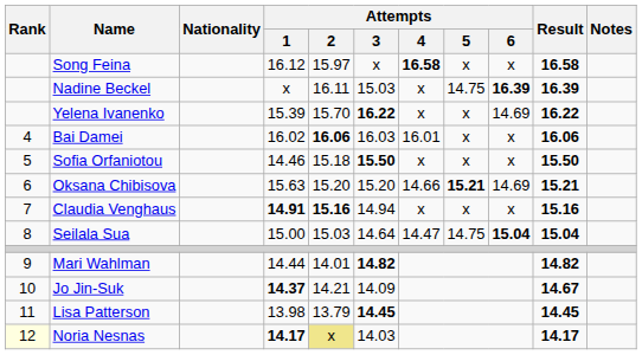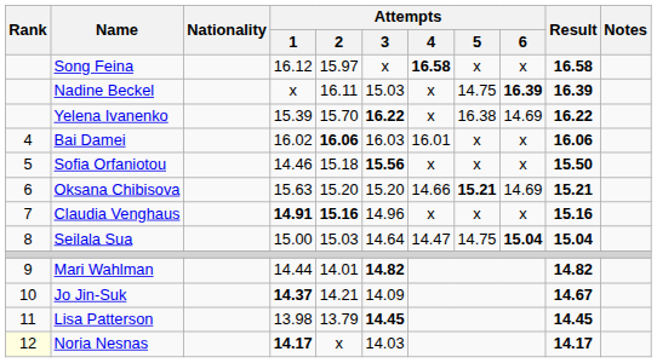 <table class="wikitable sortable" style="text-align:center">
 <tr>
 <th rowspan=2>Rank</th>
 <th rowspan=2>Name</th>
 <th rowspan=2>Nationality</th>
 <th colspan=6>Attempts</th>
 <th rowspan=2>Result</th>
 <th rowspan=2>Notes</th>
 </tr>
 <tr>
 <th>1</th>
 <th>2</th>
 <th>3</th>
 <th>4</th>
 <th>5</th>
 <th>6</th>
 </tr>
 <tr>
 <td></td>
 <td align=left><a href='#'>Song Feina</a></td>
 <td align=left></td>
 <td>16.12</td>
 <td>15.97</td>
 <td>x</td>
 <td><strong>16.58</strong></td>
 <td>x</td>
 <td>x</td>
 <td><strong>16.58</strong></td>
 <td></td>
 </tr>
 <tr>
 <td></td>
 <td align=left><a href='#'>Nadine Beckel</a></td>
 <td align=left></td>
 <td>x</td>
 <td>16.11</td>
 <td>15.03</td>
 <td>x</td>
 <td>14.75</td>
 <td><strong>16.39</strong></td>
 <td><strong>16.39</strong></td>
 <td></td>
 </tr>
 <tr>
 <td></td>
 <td align=left><a href='#'>Yelena Ivanenko</a></td>
 <td align=left></td>
 <td>15.39</td>
 <td>15.70</td>
 <td><strong>16.22</strong></td>
 <td>x</td>
-<td>x</td>
+<td>16.38</td>
 <td>14.69</td>
 <td><strong>16.22</strong></td>
 <td></td>
 </tr>
 <tr>
 <td>4</td>
 <td align=left><a href='#'>Bai Damei</a></td>
 <td align=left></td>
 <td>16.02</td>
 <td><strong>16.06</strong></td>
 <td>16.03</td>
 <td>16.01</td>
 <td>x</td>
 <td>x</td>
 <td><strong>16.06</strong></td>
 <td></td>
 </tr>
 <tr>
 <td>5</td>
 <td align=left><a href='#'>Sofia Orfaniotou</a></td>
 <td align=left></td>
 <td>14.46</td>
 <td>15.18</td>
-<td><strong>15.50</strong></td>
+<td><strong>15.56</strong></td>
 <td>x</td>
 <td>x</td>
 <td>x</td>
 <td><strong>15.50</strong></td>
 <td></td>
 </tr>
 <tr>
 <td>6</td>
 <td align=left><a href='#'>Oksana Chibisova</a></td>
 <td align=left></td>
 <td>15.63</td>
 <td>15.20</td>
 <td>15.20</td>
 <td>14.66</td>
 <td><strong>15.21</strong></td>
 <td>14.69</td>
 <td><strong>15.21</strong></td>
 <td></td>
 </tr>
 <tr>
 <td>7</td>
 <td align=left><a href='#'>Claudia Venghaus</a></td>
 <td align=left></td>
 <td><strong>14.91</strong></td>
 <td><strong>15.16</strong></td>
-<td>14.94</td>
+<td>14.96</td>
 <td>x</td>
 <td>x</td>
 <td>x</td>
 <td><strong>15.16</strong></td>
 <td></td>
 </tr>
 <tr>
 <td>8</td>
 <td align=left><a href='#'>Seilala Sua</a></td>
 <td align=left></td>
 <td>15.00</td>
 <td>15.03</td>
 <td>14.64</td>
 <td>14.47</td>
 <td>14.75</td>
 <td><strong>15.04</strong></td>
 <td><strong>15.04</strong></td>
 <td></td>
 </tr>
 <tr>
 <td colspan=11 bgcolor=lightgray></td>
 </tr>
 <tr>
 <td>9</td>
 <td align=left><a href='#'>Mari Wahlman</a></td>
 <td align=left></td>
 <td>14.44</td>
 <td>14.01</td>
 <td><strong>14.82</strong></td>
 <td colspan=3></td>
 <td><strong>14.82</strong></td>
 <td></td>
 </tr>
 <tr>
 <td>10</td>
 <td align=left><a href='#'>Jo Jin-Suk</a></td>
 <td align=left></td>
 <td><strong>14.37</strong></td>
 <td>14.21</td>
 <td>14.09</td>
 <td colspan=3></td>
 <td><strong>14.67</strong></td>
 <td></td>
 </tr>
 <tr>
 <td>11</td>
 <td align=left><a href='#'>Lisa Patterson</a></td>
 <td align=left></td>
 <td>13.98</td>
 <td>13.79</td>
 <td><strong>14.45</strong></td>
 <td colspan=3></td>
 <td><strong>14.45</strong></td>
 <td></td>
 </tr>
 <tr>
 <td style="background: lightyellow;">12</td>
 <td align=left><a href='#'>Noria Nesnas</a></td>
 <td align=left></td>
 <td><strong>14.17</strong></td>
-<td style="background: khaki;">x</td>
+<td>x</td>
 <td>14.03</td>
 <td colspan=3></td>
 <td><strong>14.17</strong></td>
 <td></td>
 </tr>
 </table>
